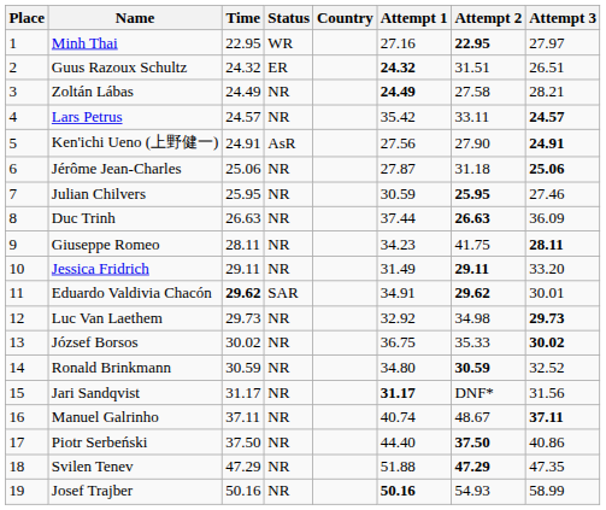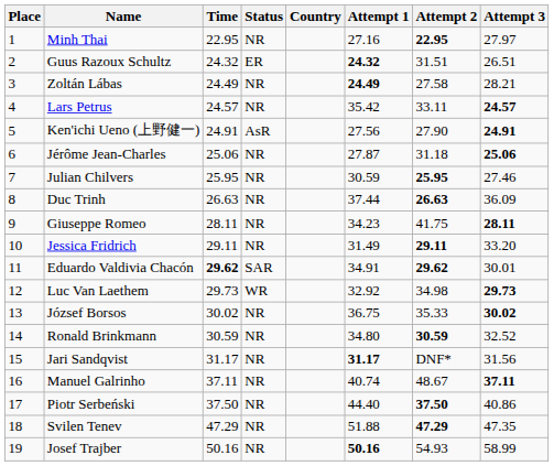 <table class="wikitable sortable">
 <tr>
 <th>Place</th>
 <th class="unsortable">Name</th>
 <th>Time</th>
 <th class="unsortable">Status</th>
 <th class="unsortable">Country</th>
 <th>Attempt 1</th>
 <th>Attempt 2</th>
 <th>Attempt 3</th>
 </tr>
 <tr>
 <td>1</td>
 <td><a href='#'>Minh Thai</a></td>
 <td>22.95</td>
-<td>WR</td>
+<td>NR</td>
 <td></td>
 <td>27.16</td>
 <td><strong>22.95</strong></td>
 <td>27.97</td>
 </tr>
 <tr>
 <td>2</td>
 <td>Guus Razoux Schultz</td>
 <td>24.32</td>
 <td>ER</td>
 <td></td>
 <td><strong>24.32</strong></td>
 <td>31.51</td>
 <td>26.51</td>
 </tr>
 <tr>
 <td>3</td>
 <td>Zoltán Lábas</td>
 <td>24.49</td>
 <td>NR</td>
 <td></td>
 <td><strong>24.49</strong></td>
 <td>27.58</td>
 <td>28.21</td>
 </tr>
 <tr>
 <td>4</td>
 <td><a href='#'>Lars Petrus</a></td>
 <td>24.57</td>
 <td>NR</td>
 <td></td>
 <td>35.42</td>
 <td>33.11</td>
 <td><strong>24.57</strong></td>
 </tr>
 <tr>
 <td>5</td>
 <td>Ken'ichi Ueno (上野健一)</td>
 <td>24.91</td>
 <td>AsR</td>
 <td></td>
 <td>27.56</td>
 <td>27.90</td>
 <td><strong>24.91</strong></td>
 </tr>
 <tr>
 <td>6</td>
 <td>Jérôme Jean-Charles</td>
 <td>25.06</td>
 <td>NR</td>
 <td></td>
 <td>27.87</td>
 <td>31.18</td>
 <td><strong>25.06</strong></td>
 </tr>
 <tr>
 <td>7</td>
 <td>Julian Chilvers</td>
 <td>25.95</td>
 <td>NR</td>
 <td></td>
 <td>30.59</td>
 <td><strong>25.95</strong></td>
 <td>27.46</td>
 </tr>
 <tr>
 <td>8</td>
 <td>Duc Trinh</td>
 <td>26.63</td>
 <td>NR</td>
 <td></td>
 <td>37.44</td>
 <td><strong>26.63</strong></td>
 <td>36.09</td>
 </tr>
 <tr>
 <td>9</td>
 <td>Giuseppe Romeo</td>
 <td>28.11</td>
 <td>NR</td>
 <td></td>
 <td>34.23</td>
 <td>41.75</td>
 <td><strong>28.11</strong></td>
 </tr>
 <tr>
 <td>10</td>
 <td><a href='#'>Jessica Fridrich</a></td>
 <td>29.11</td>
 <td>NR</td>
 <td></td>
 <td>31.49</td>
 <td><strong>29.11</strong></td>
 <td>33.20</td>
 </tr>
 <tr>
 <td>11</td>
 <td>Eduardo Valdivia Chacón</td>
 <td><strong>29.62</strong></td>
 <td>SAR</td>
 <td></td>
 <td>34.91</td>
 <td><strong>29.62</strong></td>
 <td>30.01</td>
 </tr>
 <tr>
 <td>12</td>
 <td>Luc Van Laethem</td>
 <td>29.73</td>
-<td>NR</td>
+<td>WR</td>
 <td></td>
 <td>32.92</td>
 <td>34.98</td>
 <td><strong>29.73</strong></td>
 </tr>
 <tr>
 <td>13</td>
 <td>József Borsos</td>
 <td>30.02</td>
 <td>NR</td>
 <td></td>
 <td>36.75</td>
 <td>35.33</td>
 <td><strong>30.02</strong></td>
 </tr>
 <tr>
 <td>14</td>
 <td>Ronald Brinkmann</td>
 <td>30.59</td>
 <td>NR</td>
 <td></td>
 <td>34.80</td>
 <td><strong>30.59</strong></td>
 <td>32.52</td>
 </tr>
 <tr>
 <td>15</td>
 <td>Jari Sandqvist</td>
 <td>31.17</td>
 <td>NR</td>
 <td></td>
 <td><strong>31.17</strong></td>
 <td>DNF*</td>
 <td>31.56</td>
 </tr>
 <tr>
 <td>16</td>
 <td>Manuel Galrinho</td>
 <td>37.11</td>
 <td>NR</td>
 <td></td>
 <td>40.74</td>
 <td>48.67</td>
 <td><strong>37.11</strong></td>
 </tr>
 <tr>
 <td>17</td>
 <td>Piotr Serbeński</td>
 <td>37.50</td>
 <td>NR</td>
 <td></td>
 <td>44.40</td>
 <td><strong>37.50</strong></td>
 <td>40.86</td>
 </tr>
 <tr>
 <td>18</td>
 <td>Svilen Tenev</td>
 <td>47.29</td>
 <td>NR</td>
 <td></td>
 <td>51.88</td>
 <td><strong>47.29</strong></td>
 <td>47.35</td>
 </tr>
 <tr>
 <td>19</td>
 <td>Josef Trajber</td>
 <td>50.16</td>
 <td>NR</td>
 <td></td>
 <td><strong>50.16</strong></td>
 <td>54.93</td>
 <td>58.99</td>
 </tr>
 </table>
